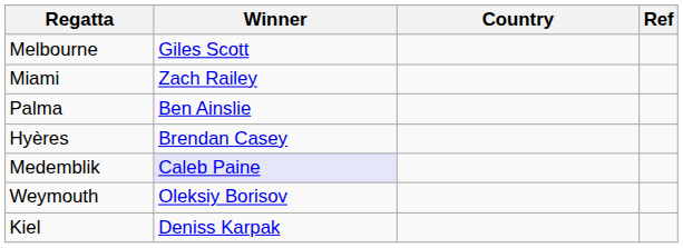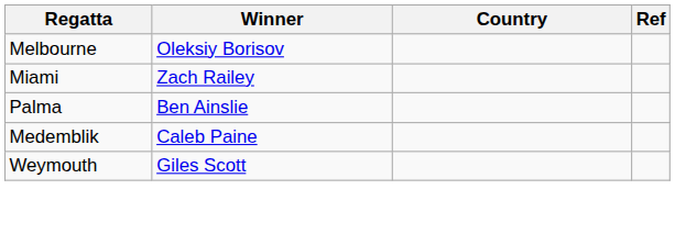 <table class="wikitable">
 <tr>
 <th width=120>Regatta</th>
 <th style="width:200px;">Winner</th>
 <th style="width:200px;">Country</th>
 <th>Ref</th>
 </tr>
 <tr>
 <td>Melbourne</td>
-<td><a href='#'>Giles Scott</a></td>
+<td><a href='#'>Oleksiy Borisov</a></td>
 <td></td>
 <td></td>
 </tr>
 <tr>
 <td>Miami</td>
 <td><a href='#'>Zach Railey</a></td>
 <td></td>
 <td></td>
 </tr>
 <tr>
 <td>Palma</td>
 <td><a href='#'>Ben Ainslie</a></td>
 <td></td>
 <td></td>
 </tr>
 <tr>
-<td>Hyères</td>
-<td><a href='#'>Brendan Casey</a></td>
-<td></td>
-<td></td>
-</tr>
-<tr>
 <td>Medemblik</td>
-<td style="background: lavender;"><a href='#'>Caleb Paine</a></td>
+<td><a href='#'>Caleb Paine</a></td>
 <td></td>
 <td></td>
 </tr>
 <tr>
 <td>Weymouth</td>
-<td><a href='#'>Oleksiy Borisov</a></td>
-<td></td>
-<td></td>
-</tr>
-<tr>
-<td>Kiel</td>
-<td><a href='#'>Deniss Karpak</a></td>
+<td><a href='#'>Giles Scott</a></td>
 <td></td>
 <td></td>
 </tr>
 </table>
